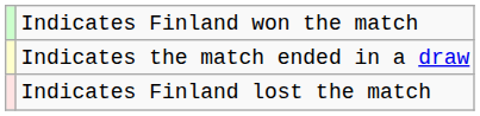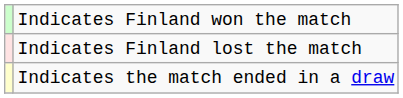 <table class="wikitable plainrowheaders">
 <tr>
 <th scope="row" style="text-align:center; background:#CCFFCC"></th>
 <td>Indicates Finland won the match</td>
 </tr>
 <tr>
+<th scope="row" style="text-align:center; background:#FFE3E3"></th>
+<td>Indicates Finland lost the match</td>
+</tr>
+<tr>
 <th scope="row" style="text-align:center; background:#FFFFCC"></th>
 <td>Indicates the match ended in a <a href='#'>draw</a></td>
 </tr>
-<tr>
-<th scope="row" style="text-align:center; background:#FFE3E3"></th>
-<td>Indicates Finland lost the match</td>
-</tr>
 </table>
